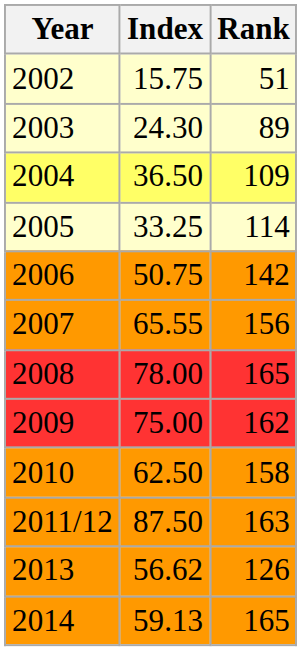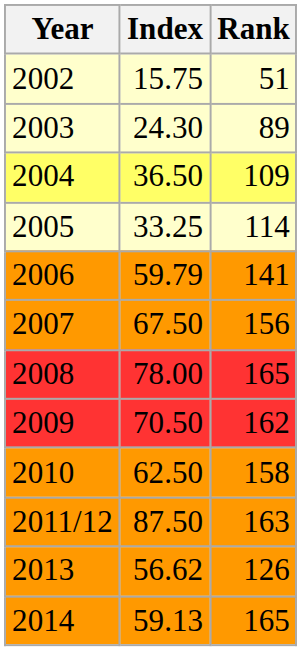 <table class="wikitable" style="text-align:right;">
 <tr>
 <th>Year</th>
 <th>Index</th>
 <th>Rank</th>
 </tr>
 <tr style="background-color:#ffffcc">
 <td align=left>2002</td>
 <td>15.75</td>
 <td>51</td>
 </tr>
 <tr style="background-color:#ffffcc">
 <td align=left>2003</td>
 <td>24.30</td>
 <td>89</td>
 </tr>
 <tr style="background-color:#ffff66">
 <td align=left>2004</td>
 <td>36.50</td>
 <td>109</td>
 </tr>
 <tr style="background-color:#ffffcc">
 <td align=left>2005</td>
 <td>33.25</td>
 <td>114</td>
 </tr>
 <tr style="background-color:#ff9900">
 <td align=left>2006</td>
-<td>50.75</td>
-<td>142</td>
+<td>59.79</td>
+<td>141</td>
 </tr>
 <tr style="background-color:#ff9900">
 <td align=left>2007</td>
-<td>65.55</td>
+<td>67.50</td>
 <td>156</td>
 </tr>
 <tr style="background-color:#ff3333">
 <td align=left>2008</td>
 <td>78.00</td>
 <td>165</td>
 </tr>
 <tr style="background-color:#ff3333">
 <td align=left>2009</td>
-<td>75.00</td>
+<td>70.50</td>
 <td>162</td>
 </tr>
 <tr style="background-color:#ff9900">
 <td align=left>2010</td>
 <td>62.50</td>
 <td>158</td>
 </tr>
 <tr style="background-color:#ff9900">
 <td align=left>2011/12</td>
 <td>87.50</td>
 <td>163</td>
 </tr>
 <tr style="background-color:#ff9900">
 <td align=left>2013</td>
 <td>56.62</td>
 <td>126</td>
 </tr>
 <tr style="background-color:#ff9900">
 <td align=left>2014</td>
 <td>59.13</td>
 <td>165</td>
 </tr>
 </table>
